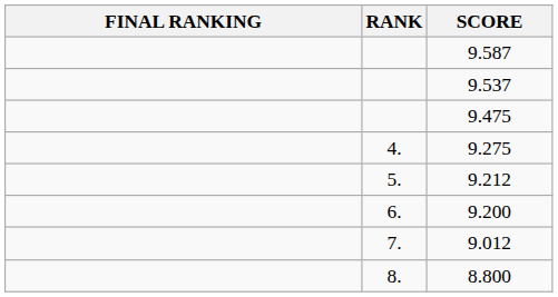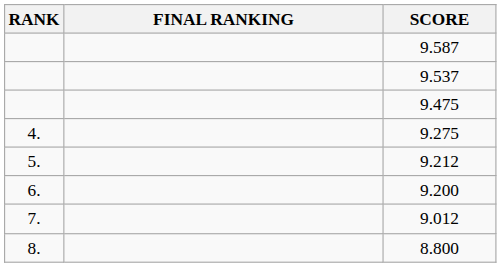 <table class="wikitable" style="font-size:95%;">
 <tr>
+<th>RANK</th>
 <th align="left" style="width: 18em">FINAL RANKING</th>
-<th>RANK</th>
 <th align="center" style="width: 6em">SCORE</th>
 </tr>
 <tr>
+<td align="center"></td>
 <td></td>
-<td align="center"></td>
 <td align="center">9.587</td>
 </tr>
 <tr>
+<td align="center"></td>
 <td></td>
-<td align="center"></td>
 <td align="center">9.537</td>
 </tr>
 <tr>
+<td align="center"></td>
 <td></td>
-<td align="center"></td>
 <td align="center">9.475</td>
 </tr>
 <tr>
+<td align="center">4.</td>
 <td></td>
-<td align="center">4.</td>
 <td align="center">9.275</td>
 </tr>
 <tr>
+<td align="center">5.</td>
 <td></td>
-<td align="center">5.</td>
 <td align="center">9.212</td>
 </tr>
 <tr>
+<td align="center">6.</td>
 <td></td>
-<td align="center">6.</td>
 <td align="center">9.200</td>
 </tr>
 <tr>
+<td align="center">7.</td>
 <td></td>
-<td align="center">7.</td>
 <td align="center">9.012</td>
 </tr>
 <tr>
+<td align="center">8.</td>
 <td></td>
-<td align="center">8.</td>
 <td align="center">8.800</td>
 </tr>
 </table>
